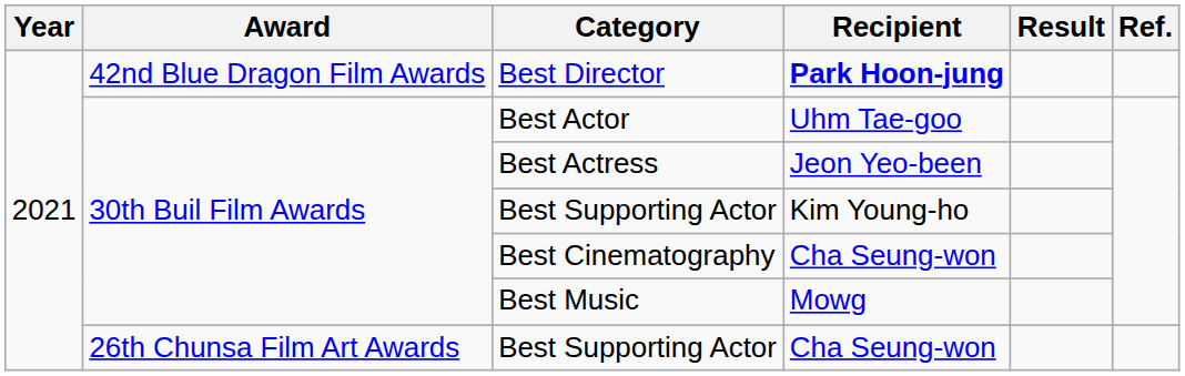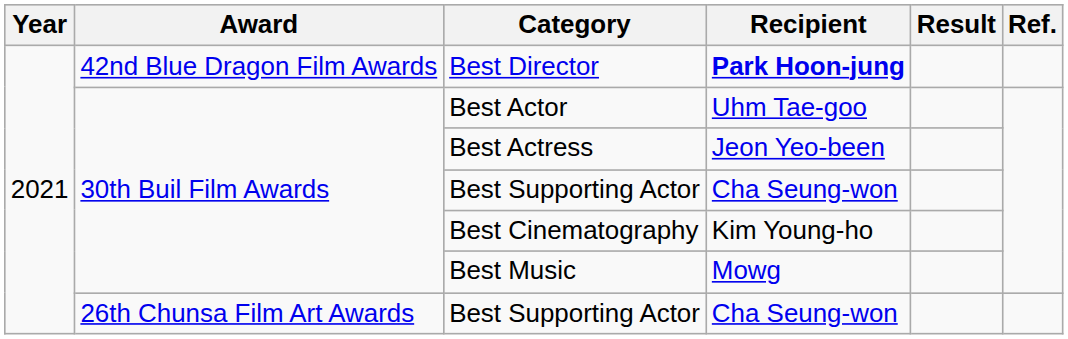 <table class="wikitable">
 <tr>
 <th>Year</th>
 <th>Award</th>
 <th>Category</th>
 <th>Recipient</th>
 <th>Result</th>
 <th>Ref.</th>
 </tr>
 <tr>
 <td rowspan="7">2021</td>
 <td><a href='#'>42nd Blue Dragon Film Awards</a></td>
 <td><a href='#'>Best Director</a></td>
 <td style="text-align:center;"><strong><a href='#'>Park Hoon-jung</a></strong></td>
 <td></td>
 <td></td>
 </tr>
 <tr>
 <td rowspan="5"><a href='#'>30th Buil Film Awards</a></td>
 <td>Best Actor</td>
 <td><a href='#'>Uhm Tae-goo</a></td>
 <td></td>
 <td rowspan="5"></td>
 </tr>
 <tr>
 <td>Best Actress</td>
 <td><a href='#'>Jeon Yeo-been</a></td>
 <td></td>
 </tr>
 <tr>
 <td>Best Supporting Actor</td>
-<td>Kim Young-ho</td>
+<td><a href='#'>Cha Seung-won</a></td>
 <td></td>
 </tr>
 <tr>
 <td>Best Cinematography</td>
-<td><a href='#'>Cha Seung-won</a></td>
+<td>Kim Young-ho</td>
 <td></td>
 </tr>
 <tr>
 <td>Best Music</td>
 <td><a href='#'>Mowg</a></td>
 <td></td>
 </tr>
 <tr>
 <td><a href='#'>26th Chunsa Film Art Awards</a></td>
 <td>Best Supporting Actor</td>
 <td><a href='#'>Cha Seung-won</a></td>
 <td></td>
 <td rowspan="1" align="center"></td>
 </tr>
 </table>
